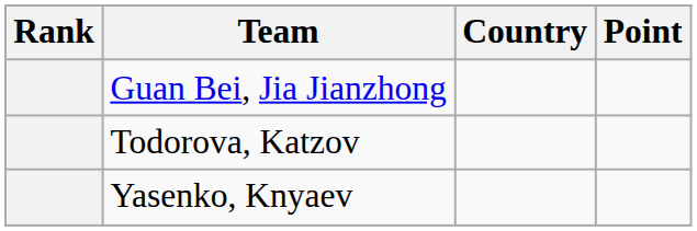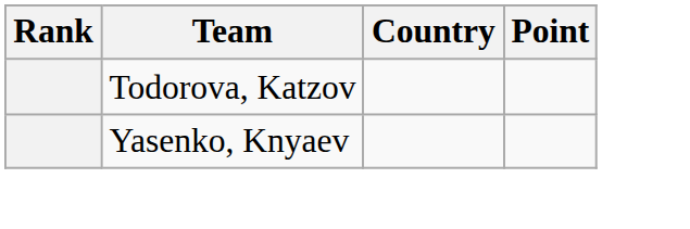 <table class="wikitable sortable">
 <tr>
 <th>Rank</th>
 <th>Team</th>
 <th>Country</th>
 <th>Point</th>
-</tr>
-<tr>
-<th></th>
-<td><a href='#'>Guan Bei</a>, <a href='#'>Jia Jianzhong</a></td>
-<td></td>
-<td></td>
 </tr>
 <tr>
 <th></th>
 <td>Todorova, Katzov</td>
 <td></td>
 <td></td>
 </tr>
 <tr>
 <th></th>
 <td>Yasenko, Knyaev</td>
 <td></td>
 <td></td>
 </tr>
 </table>
